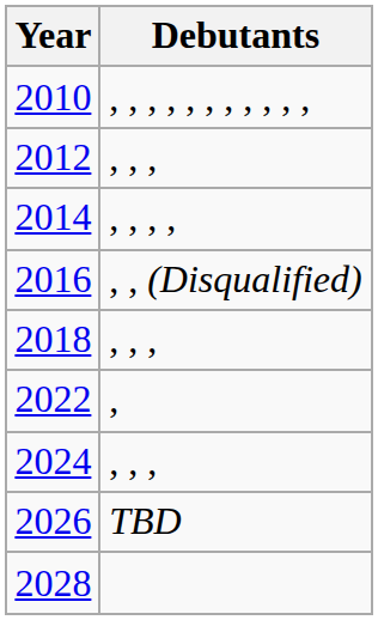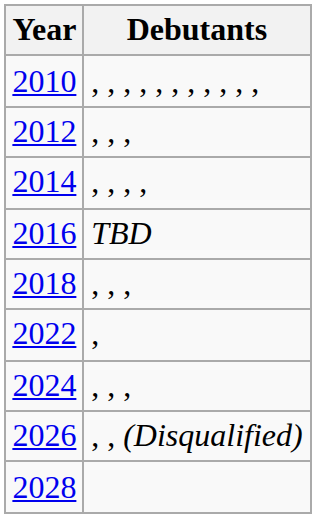 <table class=wikitable>
 <tr>
 <th>Year</th>
 <th>Debutants</th>
 </tr>
 <tr>
 <td><a href='#'>2010</a></td>
 <td>, , , , , , , , , , , </td>
 </tr>
 <tr>
 <td><a href='#'>2012</a></td>
 <td>, , , </td>
 </tr>
 <tr>
 <td><a href='#'>2014</a></td>
 <td>, , , , </td>
 </tr>
 <tr>
 <td><a href='#'>2016</a></td>
-<td>, , <em> (Disqualified)</em></td>
+<td><em>TBD</em></td>
 </tr>
 <tr>
 <td><a href='#'>2018</a></td>
 <td>, , , </td>
 </tr>
 <tr>
 <td><a href='#'>2022</a></td>
 <td>, </td>
 </tr>
 <tr>
 <td><a href='#'>2024</a></td>
 <td>, , , </td>
 </tr>
 <tr>
 <td><a href='#'>2026</a></td>
-<td><em>TBD</em></td>
+<td>, , <em> (Disqualified)</em></td>
 </tr>
 <tr>
 <td><a href='#'>2028</a></td>
 <td></td>
 </tr>
 </table>
